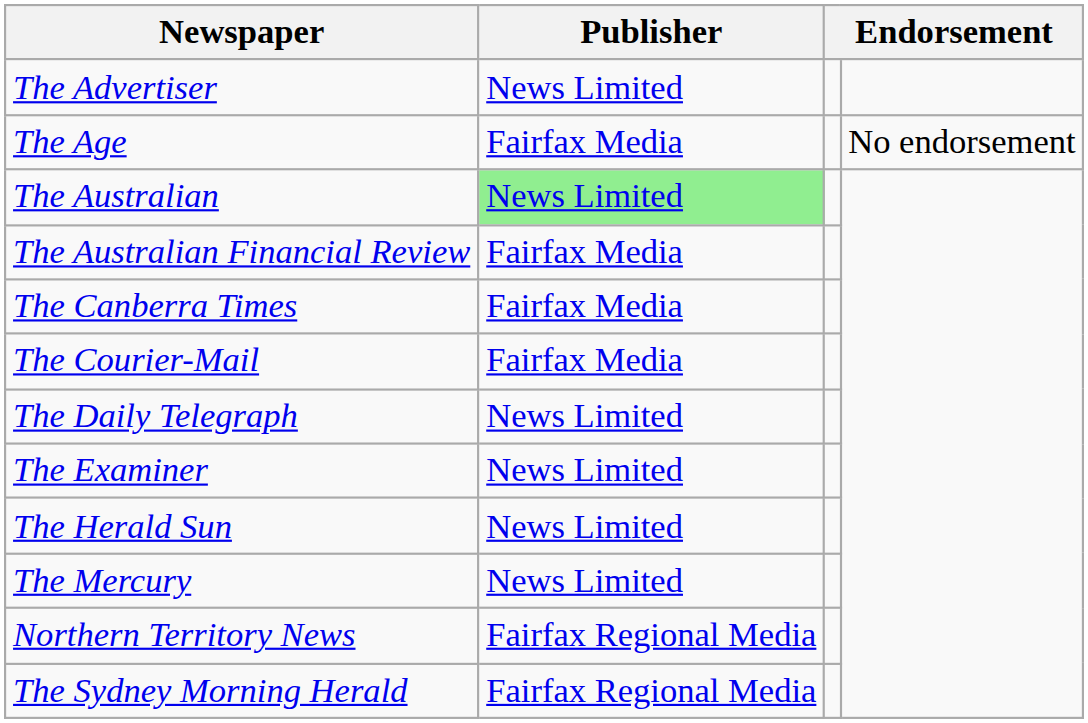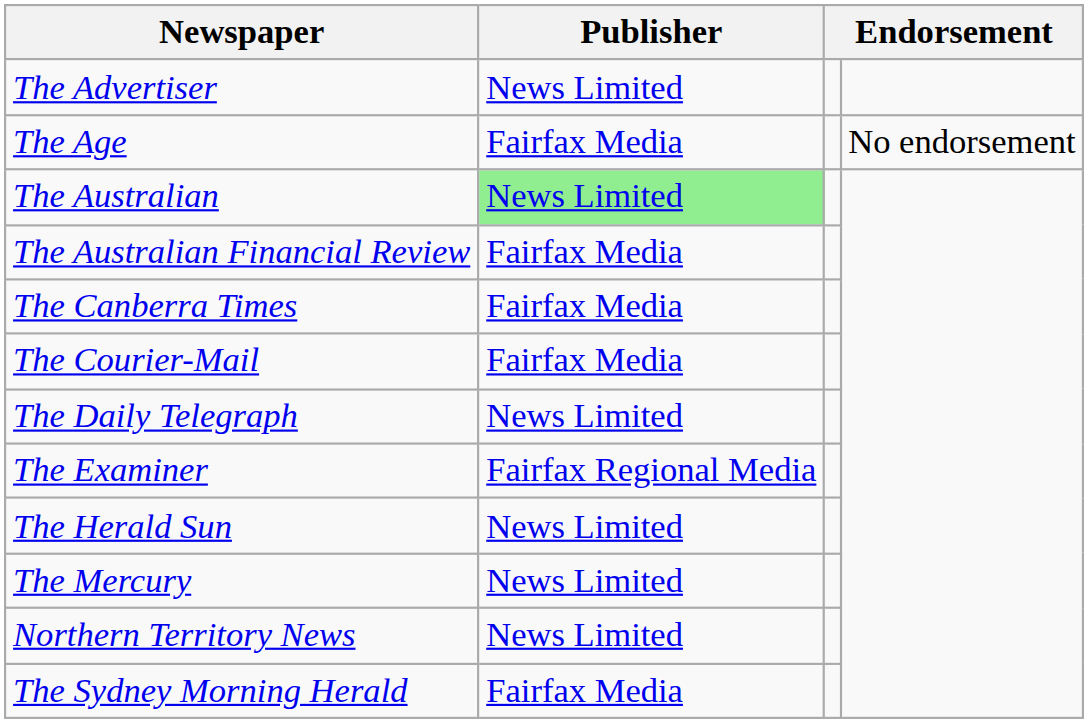 <table class="wikitable sortable">
 <tr>
 <th>Newspaper</th>
 <th>Publisher</th>
 <th colspan=3>Endorsement</th>
 </tr>
 <tr>
 <td><em><a href='#'>The Advertiser</a></em></td>
 <td><a href='#'>News Limited</a></td>
 <td></td>
 </tr>
 <tr>
 <td><em><a href='#'>The Age</a></em></td>
 <td><a href='#'>Fairfax Media</a></td>
 <td></td>
 <td>No endorsement</td>
 </tr>
 <tr>
 <td><em><a href='#'>The Australian</a></em></td>
 <td style="background: lightgreen;"><a href='#'>News Limited</a></td>
 <td></td>
 </tr>
 <tr>
 <td><em><a href='#'>The Australian Financial Review</a></em></td>
 <td><a href='#'>Fairfax Media</a></td>
 <td></td>
 </tr>
 <tr>
 <td><em><a href='#'>The Canberra Times</a></em></td>
 <td><a href='#'>Fairfax Media</a></td>
 <td></td>
 </tr>
 <tr>
 <td><em><a href='#'>The Courier-Mail</a></em></td>
 <td><a href='#'>Fairfax Media</a></td>
 <td></td>
 </tr>
 <tr>
 <td><em><a href='#'>The Daily Telegraph</a></em></td>
 <td><a href='#'>News Limited</a></td>
 <td></td>
 </tr>
 <tr>
 <td><em><a href='#'>The Examiner</a></em></td>
-<td><a href='#'>News Limited</a></td>
+<td><a href='#'>Fairfax Regional Media</a></td>
 <td></td>
 </tr>
 <tr>
 <td><em><a href='#'>The Herald Sun</a></em></td>
 <td><a href='#'>News Limited</a></td>
 <td></td>
 </tr>
 <tr>
 <td><em><a href='#'>The Mercury</a></em></td>
 <td><a href='#'>News Limited</a></td>
 <td></td>
 </tr>
 <tr>
 <td><em><a href='#'>Northern Territory News</a></em></td>
-<td><a href='#'>Fairfax Regional Media</a></td>
+<td><a href='#'>News Limited</a></td>
 <td></td>
 </tr>
 <tr>
 <td><em><a href='#'>The Sydney Morning Herald</a></em></td>
-<td><a href='#'>Fairfax Regional Media</a></td>
+<td><a href='#'>Fairfax Media</a></td>
 <td></td>
 </tr>
 </table>
